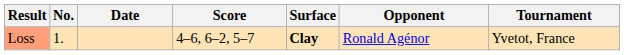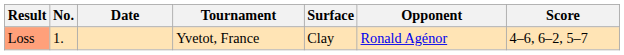 <table class="sortable wikitable">
 <tr>
 <th>Result</th>
 <th>No.</th>
 <th width="100">Date</th>
-<th width="120" class="unsortable">Score</th>
+<th width="140">Tournament</th>
 <th>Surface</th>
 <th width="160">Opponent</th>
-<th width="140">Tournament</th>
+<th width="120" class="unsortable">Score</th>
 </tr>
 <tr style="background:moccasin;">
 <td style="background:#ffa07a;">Loss</td>
 <td>1.</td>
 <td></td>
+<td>Yvetot, France</td>
+<td>Clay</td>
+<td> <a href='#'>Ronald Agénor</a></td>
 <td>4–6, 6–2, 5–7</td>
-<td><strong>Clay</strong></td>
-<td> <a href='#'>Ronald Agénor</a></td>
-<td>Yvetot, France</td>
 </tr>
 </table>
